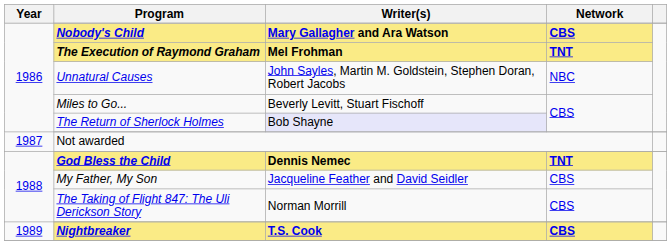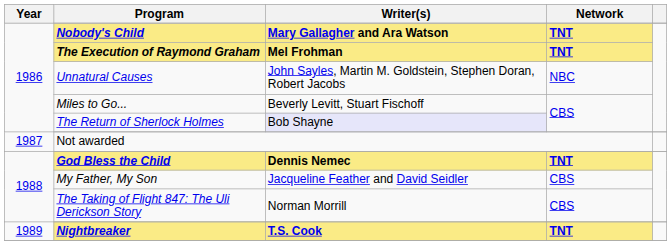 <table class="wikitable" style="width:100%">
 <tr bgcolor="#bebebe">
 <th width="7%">Year</th>
 <th width="30%">Program</th>
 <th width="40%">Writer(s)</th>
 <th width="15%">Network</th>
 <th scope="col" style="width:2%;" class="unsortable"></th>
 </tr>
 <tr>
 <td rowspan="6" style="text-align:center"><a href='#'>1986</a></td>
 </tr>
 <tr>
 <td style="background:#FAEB86"><strong><em><a href='#'>Nobody's Child</a></em></strong></td>
 <td style="background:#FAEB86"><strong><a href='#'>Mary Gallagher</a> and Ara Watson</strong></td>
-<td style="background:#FAEB86"><strong><a href='#'>CBS</a></strong></td>
+<td style="background:#FAEB86"><strong><a href='#'>TNT</a></strong></td>
 <td rowspan="5"></td>
 </tr>
 <tr>
 <td style="background:#FAEB86"><strong><em>The Execution of Raymond Graham</em></strong></td>
 <td style="background:#FAEB86"><strong>Mel Frohman</strong></td>
 <td style="background:#FAEB86"><strong><a href='#'>TNT</a></strong></td>
 </tr>
 <tr>
 <td><em><a href='#'>Unnatural Causes</a></em></td>
 <td><a href='#'>John Sayles</a>, Martin M. Goldstein, Stephen Doran, Robert Jacobs</td>
 <td><a href='#'>NBC</a></td>
 </tr>
 <tr>
 <td><em>Miles to Go...</em></td>
 <td>Beverly Levitt, Stuart Fischoff</td>
 <td rowspan="2"><a href='#'>CBS</a></td>
 </tr>
 <tr>
 <td><em><a href='#'>The Return of Sherlock Holmes</a></em></td>
 <td style="background: lavender;">Bob Shayne</td>
 </tr>
 <tr>
 <td rowspan="2" style="text-align:center"><a href='#'>1987</a></td>
 </tr>
 <tr>
 <td colspan="3">Not awarded</td>
 <td></td>
 </tr>
 <tr>
 <td rowspan="4" style="text-align:center"><a href='#'>1988</a></td>
 </tr>
 <tr>
 <td style="background:#FAEB86"><strong><em><a href='#'>God Bless the Child</a></em></strong></td>
 <td style="background:#FAEB86"><strong>Dennis Nemec</strong></td>
 <td style="background:#FAEB86"><strong><a href='#'>TNT</a></strong></td>
 <td rowspan="3"></td>
 </tr>
 <tr>
 <td><em>My Father, My Son</em></td>
 <td><a href='#'>Jacqueline Feather</a> and <a href='#'>David Seidler</a></td>
 <td><a href='#'>CBS</a></td>
 </tr>
 <tr>
 <td><em><a href='#'>The Taking of Flight 847: The Uli Derickson Story</a></em></td>
 <td>Norman Morrill</td>
 <td><a href='#'>CBS</a></td>
 </tr>
 <tr>
 <td rowspan="2" style="text-align:center"><a href='#'>1989</a></td>
 </tr>
 <tr>
 <td style="background:#FAEB86"><strong><em><a href='#'>Nightbreaker</a></em></strong></td>
 <td style="background:#FAEB86"><strong><a href='#'>T.S. Cook</a></strong></td>
-<td style="background:#FAEB86"><strong><a href='#'>CBS</a></strong></td>
+<td style="background:#FAEB86"><strong><a href='#'>TNT</a></strong></td>
 <td></td>
 </tr>
 <tr>
 </tr>
 </table>
